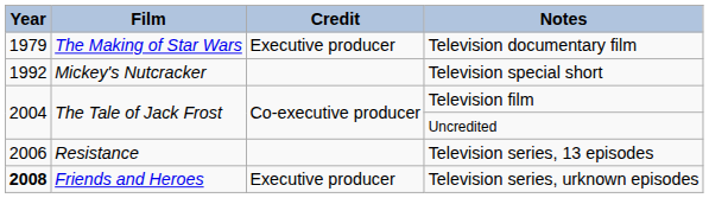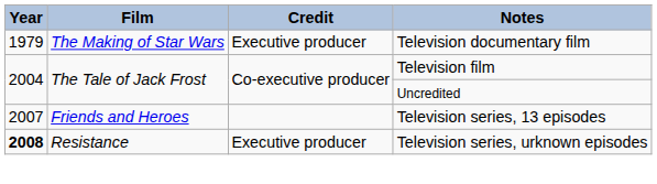 <table class="wikitable" style="font-size:95%;">
 <tr>
 <th style="background:#B0C4DE;">Year</th>
 <th style="background:#B0C4DE;">Film</th>
 <th style="background:#B0C4DE;">Credit</th>
 <th style="background:#B0C4DE;">Notes</th>
 </tr>
 <tr>
 <td>1979</td>
 <td><em><a href='#'>The Making of Star Wars</a></em></td>
 <td>Executive producer</td>
 <td>Television documentary film</td>
 </tr>
 <tr>
-<td>1992</td>
-<td><em>Mickey's Nutcracker</em></td>
-<td></td>
-<td>Television special short</td>
-</tr>
-<tr>
 <td rowspan="2">2004</td>
 <td rowspan="2"><em>The Tale of Jack Frost</em></td>
 <td rowspan="2">Co-executive producer</td>
 <td>Television film</td>
 </tr>
 <tr>
 <td><small>Uncredited</small></td>
 </tr>
 <tr>
-<td>2006</td>
-<td><em>Resistance</em></td>
+<td>2007</td>
+<td><em><a href='#'>Friends and Heroes</a></em></td>
 <td></td>
 <td>Television series, 13 episodes</td>
 </tr>
 <tr>
 <td><strong>2008</strong></td>
-<td><em><a href='#'>Friends and Heroes</a></em></td>
+<td><em>Resistance</em></td>
 <td>Executive producer</td>
 <td>Television series, urknown episodes</td>
 </tr>
 </table>
